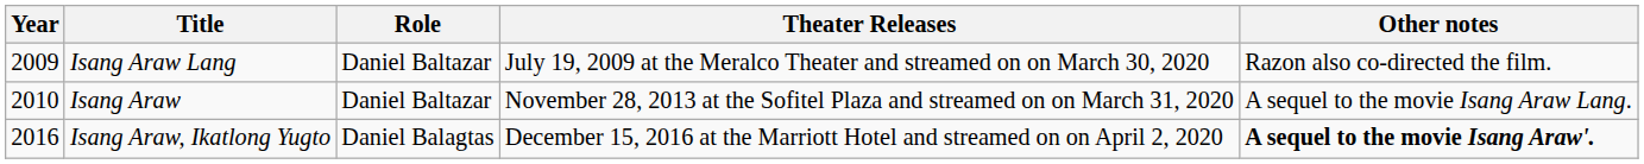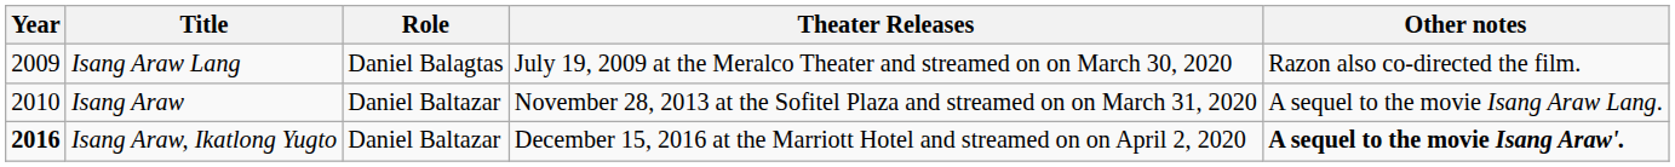 <table class="wikitable">
 <tr>
 <th>Year</th>
 <th>Title</th>
 <th>Role</th>
 <th>Theater Releases</th>
 <th>Other notes</th>
 </tr>
 <tr>
 <td>2009</td>
 <td><em>Isang Araw Lang</em></td>
-<td>Daniel Baltazar</td>
+<td>Daniel Balagtas</td>
 <td>July 19, 2009 at the Meralco Theater and streamed on  on March 30, 2020</td>
 <td>Razon also co-directed the film.</td>
 </tr>
 <tr>
 <td>2010</td>
 <td><em>Isang Araw</em></td>
 <td>Daniel Baltazar</td>
 <td>November 28, 2013 at the Sofitel Plaza and streamed on  on March 31, 2020</td>
 <td>A sequel to the movie <em>Isang Araw Lang</em>.</td>
 </tr>
 <tr>
-<td>2016</td>
+<td><strong>2016</strong></td>
 <td><em>Isang Araw, Ikatlong Yugto</em></td>
-<td>Daniel Balagtas</td>
+<td>Daniel Baltazar</td>
 <td>December 15, 2016 at the Marriott Hotel and streamed on  on April 2, 2020</td>
 <td><strong>A sequel to the movie <em>Isang Araw'.</strong></td>
 </tr>
 </table>
